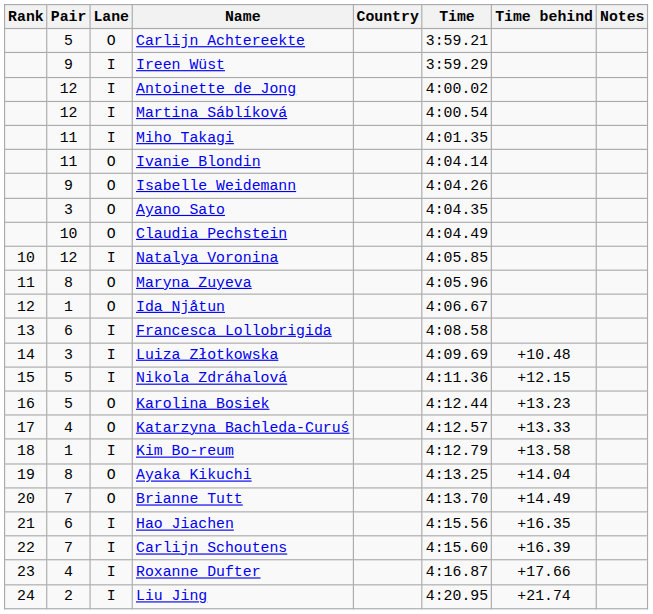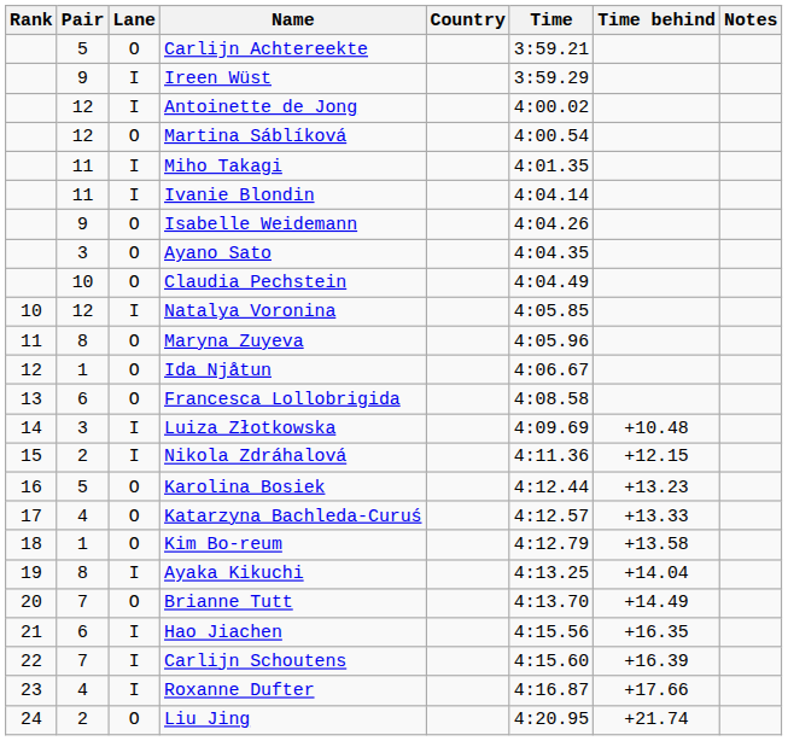 <table class="wikitable sortable" style="text-align:center">
 <tr>
 <th>Rank</th>
 <th>Pair</th>
 <th>Lane</th>
 <th>Name</th>
 <th>Country</th>
 <th>Time</th>
 <th>Time behind</th>
 <th>Notes</th>
 </tr>
 <tr>
 <td></td>
 <td>5</td>
 <td>O</td>
 <td align="left"><a href='#'>Carlijn Achtereekte</a></td>
 <td align="left"></td>
 <td>3:59.21</td>
 <td></td>
 <td></td>
 </tr>
 <tr>
 <td></td>
 <td>9</td>
 <td>I</td>
 <td align="left"><a href='#'>Ireen Wüst</a></td>
 <td align="left"></td>
 <td>3:59.29</td>
 <td></td>
 <td></td>
 </tr>
 <tr>
 <td></td>
 <td>12</td>
 <td>I</td>
 <td align="left"><a href='#'>Antoinette de Jong</a></td>
 <td align="left"></td>
 <td>4:00.02</td>
 <td></td>
 <td></td>
 </tr>
 <tr>
 <td></td>
 <td>12</td>
-<td>I</td>
+<td>O</td>
 <td align="left"><a href='#'>Martina Sáblíková</a></td>
 <td align="left"></td>
 <td>4:00.54</td>
 <td></td>
 <td></td>
 </tr>
 <tr>
 <td></td>
 <td>11</td>
 <td>I</td>
 <td align="left"><a href='#'>Miho Takagi</a></td>
 <td align="left"></td>
 <td>4:01.35</td>
 <td></td>
 <td></td>
 </tr>
 <tr>
 <td></td>
 <td>11</td>
-<td>O</td>
+<td>I</td>
 <td align="left"><a href='#'>Ivanie Blondin</a></td>
 <td align="left"></td>
 <td>4:04.14</td>
 <td></td>
 <td></td>
 </tr>
 <tr>
 <td></td>
 <td>9</td>
 <td>O</td>
 <td align="left"><a href='#'>Isabelle Weidemann</a></td>
 <td align="left"></td>
 <td>4:04.26</td>
 <td></td>
 <td></td>
 </tr>
 <tr>
 <td></td>
 <td>3</td>
 <td>O</td>
 <td align="left"><a href='#'>Ayano Sato</a></td>
 <td align="left"></td>
 <td>4:04.35</td>
 <td></td>
 <td></td>
 </tr>
 <tr>
 <td></td>
 <td>10</td>
 <td>O</td>
 <td align="left"><a href='#'>Claudia Pechstein</a></td>
 <td align="left"></td>
 <td>4:04.49</td>
 <td></td>
 <td></td>
 </tr>
 <tr>
 <td>10</td>
 <td>12</td>
 <td>I</td>
 <td align="left"><a href='#'>Natalya Voronina</a></td>
 <td align="left"></td>
 <td>4:05.85</td>
 <td></td>
 <td></td>
 </tr>
 <tr>
 <td>11</td>
 <td>8</td>
 <td>O</td>
 <td align="left"><a href='#'>Maryna Zuyeva</a></td>
 <td align="left"></td>
 <td>4:05.96</td>
 <td></td>
 <td></td>
 </tr>
 <tr>
 <td>12</td>
 <td>1</td>
 <td>O</td>
 <td align="left"><a href='#'>Ida Njåtun</a></td>
 <td align="left"></td>
 <td>4:06.67</td>
 <td></td>
 <td></td>
 </tr>
 <tr>
 <td>13</td>
 <td>6</td>
-<td>I</td>
+<td>O</td>
 <td align="left"><a href='#'>Francesca Lollobrigida</a></td>
 <td align="left"></td>
 <td>4:08.58</td>
 <td></td>
 <td></td>
 </tr>
 <tr>
 <td>14</td>
 <td>3</td>
 <td>I</td>
 <td align="left"><a href='#'>Luiza Złotkowska</a></td>
 <td align="left"></td>
 <td>4:09.69</td>
 <td>+10.48</td>
 <td></td>
 </tr>
 <tr>
 <td>15</td>
-<td>5</td>
+<td>2</td>
 <td>I</td>
 <td align="left"><a href='#'>Nikola Zdráhalová</a></td>
 <td align="left"></td>
 <td>4:11.36</td>
 <td>+12.15</td>
 <td></td>
 </tr>
 <tr>
 <td>16</td>
 <td>5</td>
 <td>O</td>
 <td align="left"><a href='#'>Karolina Bosiek</a></td>
 <td align="left"></td>
 <td>4:12.44</td>
 <td>+13.23</td>
 <td></td>
 </tr>
 <tr>
 <td>17</td>
 <td>4</td>
 <td>O</td>
 <td align="left"><a href='#'>Katarzyna Bachleda-Curuś</a></td>
 <td align="left"></td>
 <td>4:12.57</td>
 <td>+13.33</td>
 <td></td>
 </tr>
 <tr>
 <td>18</td>
 <td>1</td>
-<td>I</td>
+<td>O</td>
 <td align="left"><a href='#'>Kim Bo-reum</a></td>
 <td align="left"></td>
 <td>4:12.79</td>
 <td>+13.58</td>
 <td></td>
 </tr>
 <tr>
 <td>19</td>
 <td>8</td>
-<td>O</td>
+<td>I</td>
 <td align="left"><a href='#'>Ayaka Kikuchi</a></td>
 <td align="left"></td>
 <td>4:13.25</td>
 <td>+14.04</td>
 <td></td>
 </tr>
 <tr>
 <td>20</td>
 <td>7</td>
 <td>O</td>
 <td align="left"><a href='#'>Brianne Tutt</a></td>
 <td align="left"></td>
 <td>4:13.70</td>
 <td>+14.49</td>
 <td></td>
 </tr>
 <tr>
 <td>21</td>
 <td>6</td>
 <td>I</td>
 <td align="left"><a href='#'>Hao Jiachen</a></td>
 <td align="left"></td>
 <td>4:15.56</td>
 <td>+16.35</td>
 <td></td>
 </tr>
 <tr>
 <td>22</td>
 <td>7</td>
 <td>I</td>
 <td align="left"><a href='#'>Carlijn Schoutens</a></td>
 <td align="left"></td>
 <td>4:15.60</td>
 <td>+16.39</td>
 <td></td>
 </tr>
 <tr>
 <td>23</td>
 <td>4</td>
 <td>I</td>
 <td align="left"><a href='#'>Roxanne Dufter</a></td>
 <td align="left"></td>
 <td>4:16.87</td>
 <td>+17.66</td>
 <td></td>
 </tr>
 <tr>
 <td>24</td>
 <td>2</td>
-<td>I</td>
+<td>O</td>
 <td align="left"><a href='#'>Liu Jing</a></td>
 <td align="left"></td>
 <td>4:20.95</td>
 <td>+21.74</td>
 <td></td>
 </tr>
 </table>
